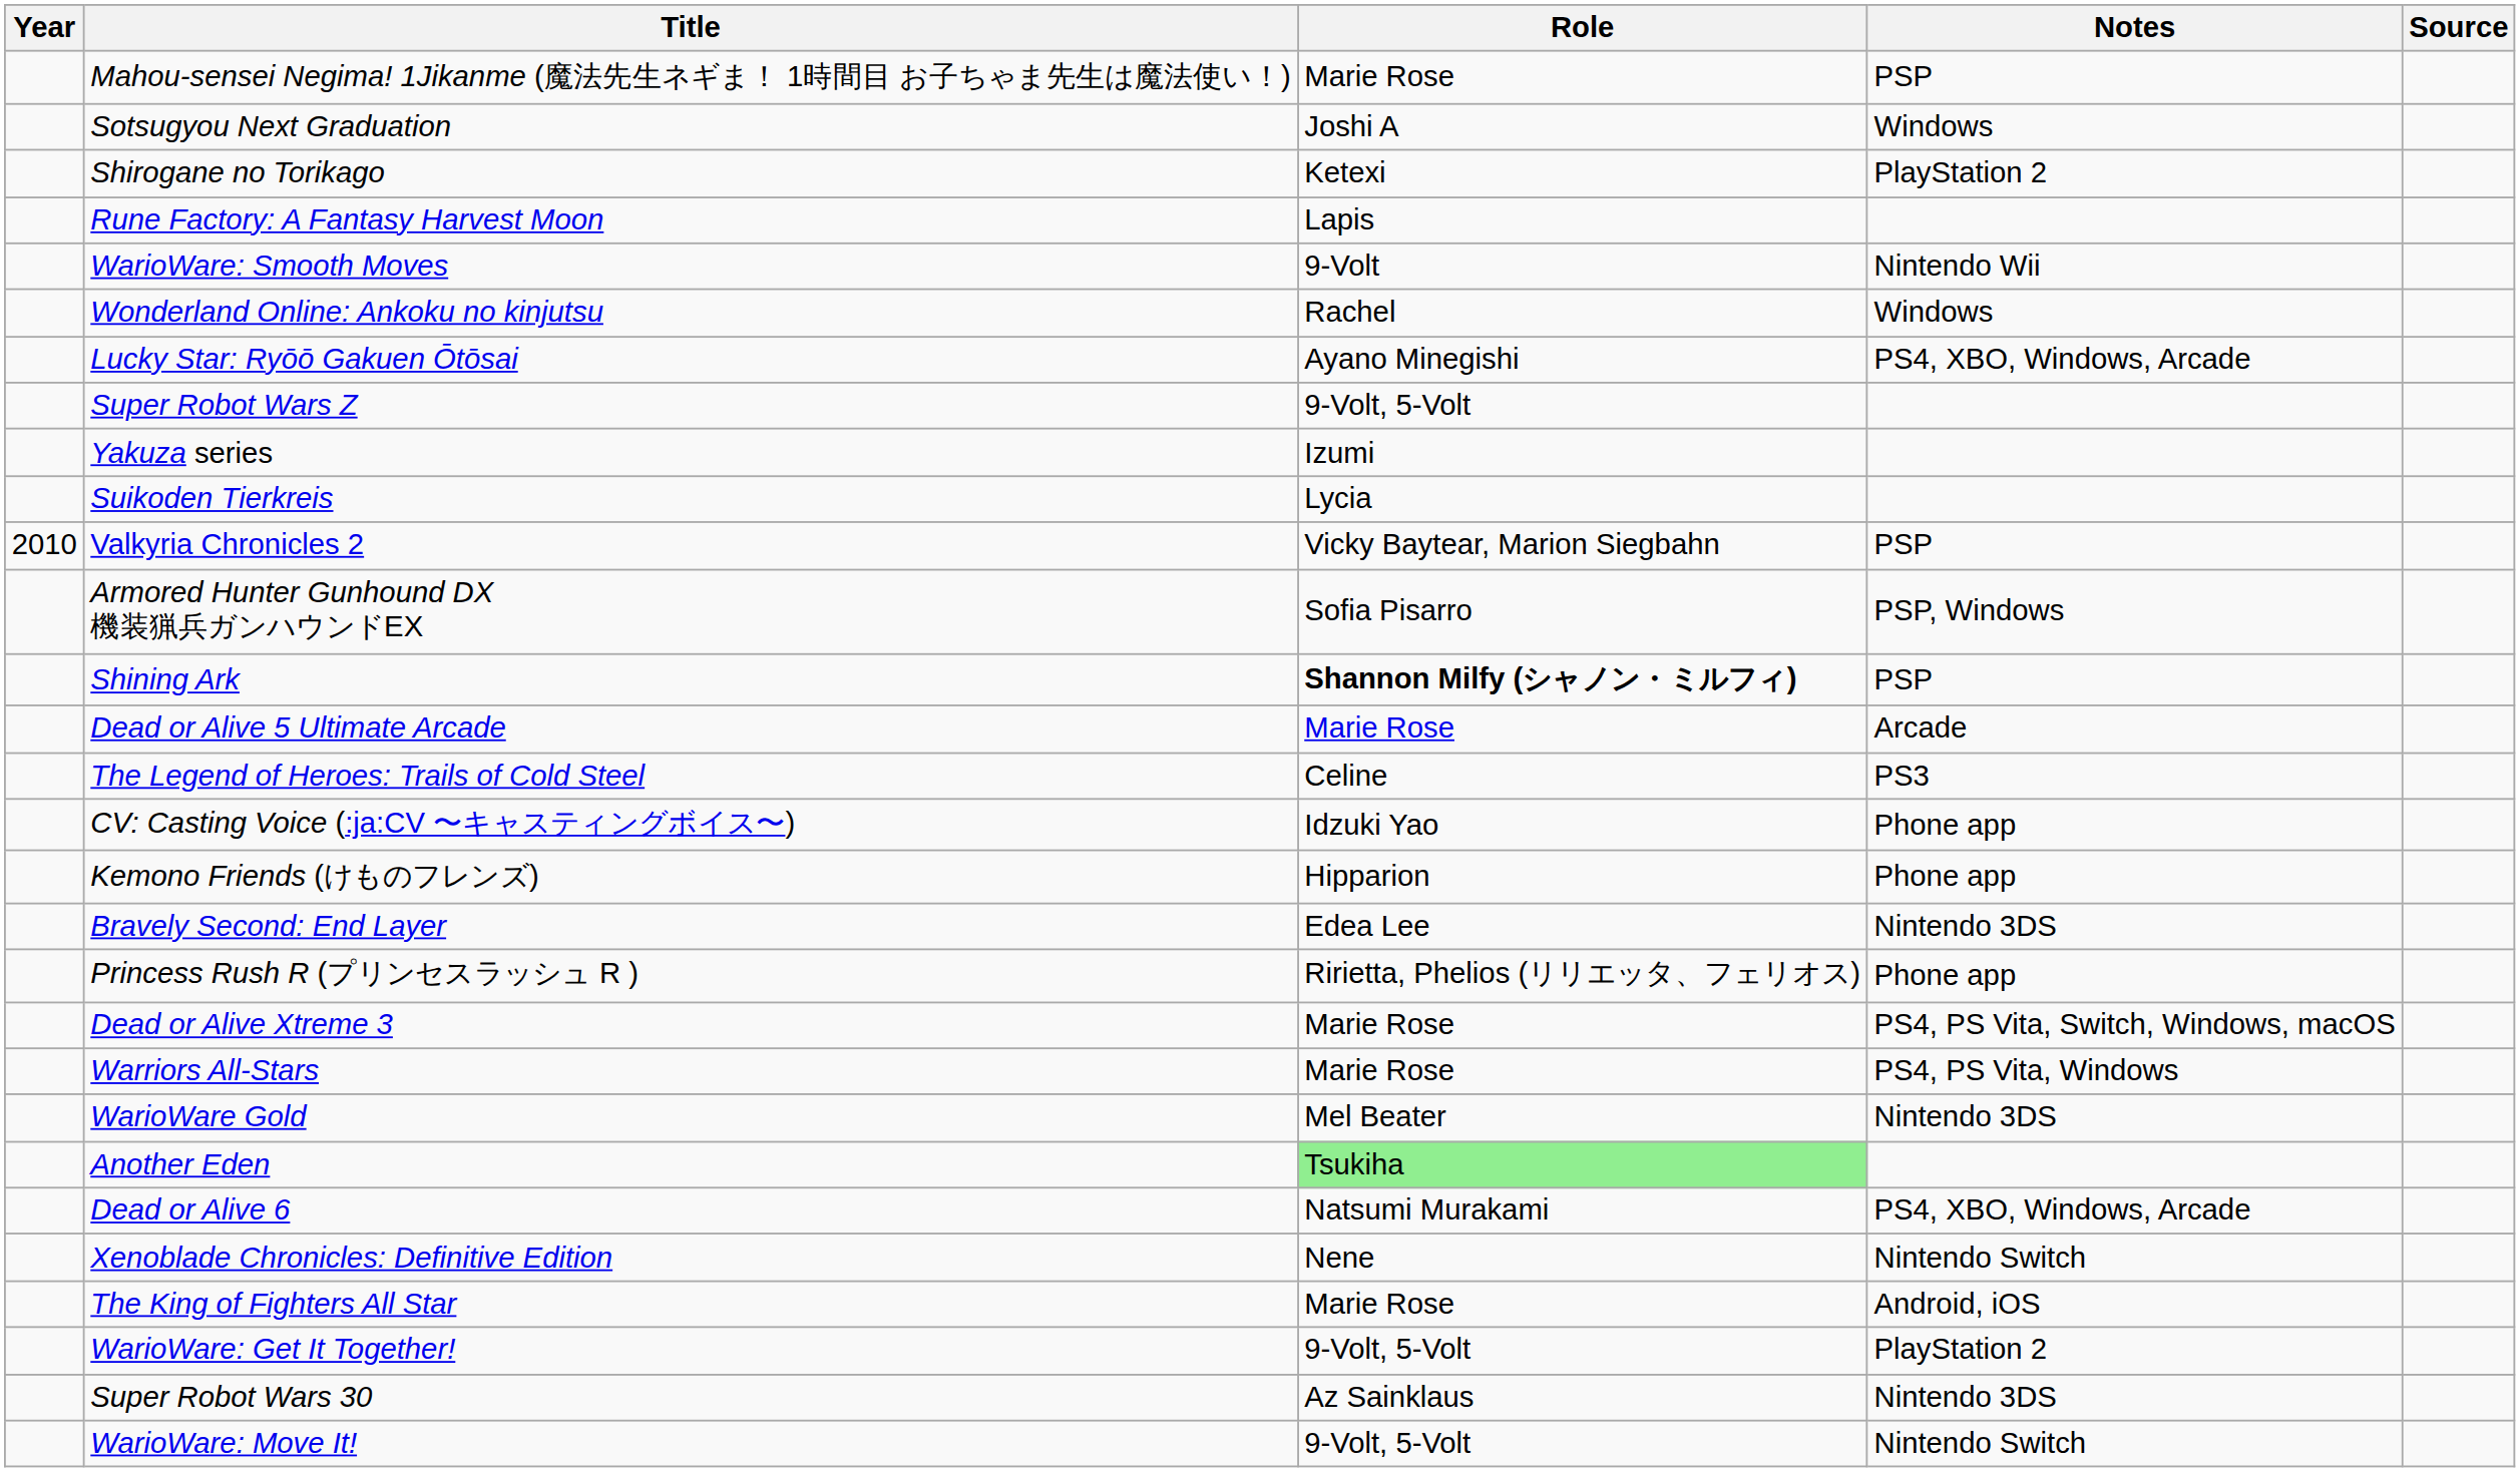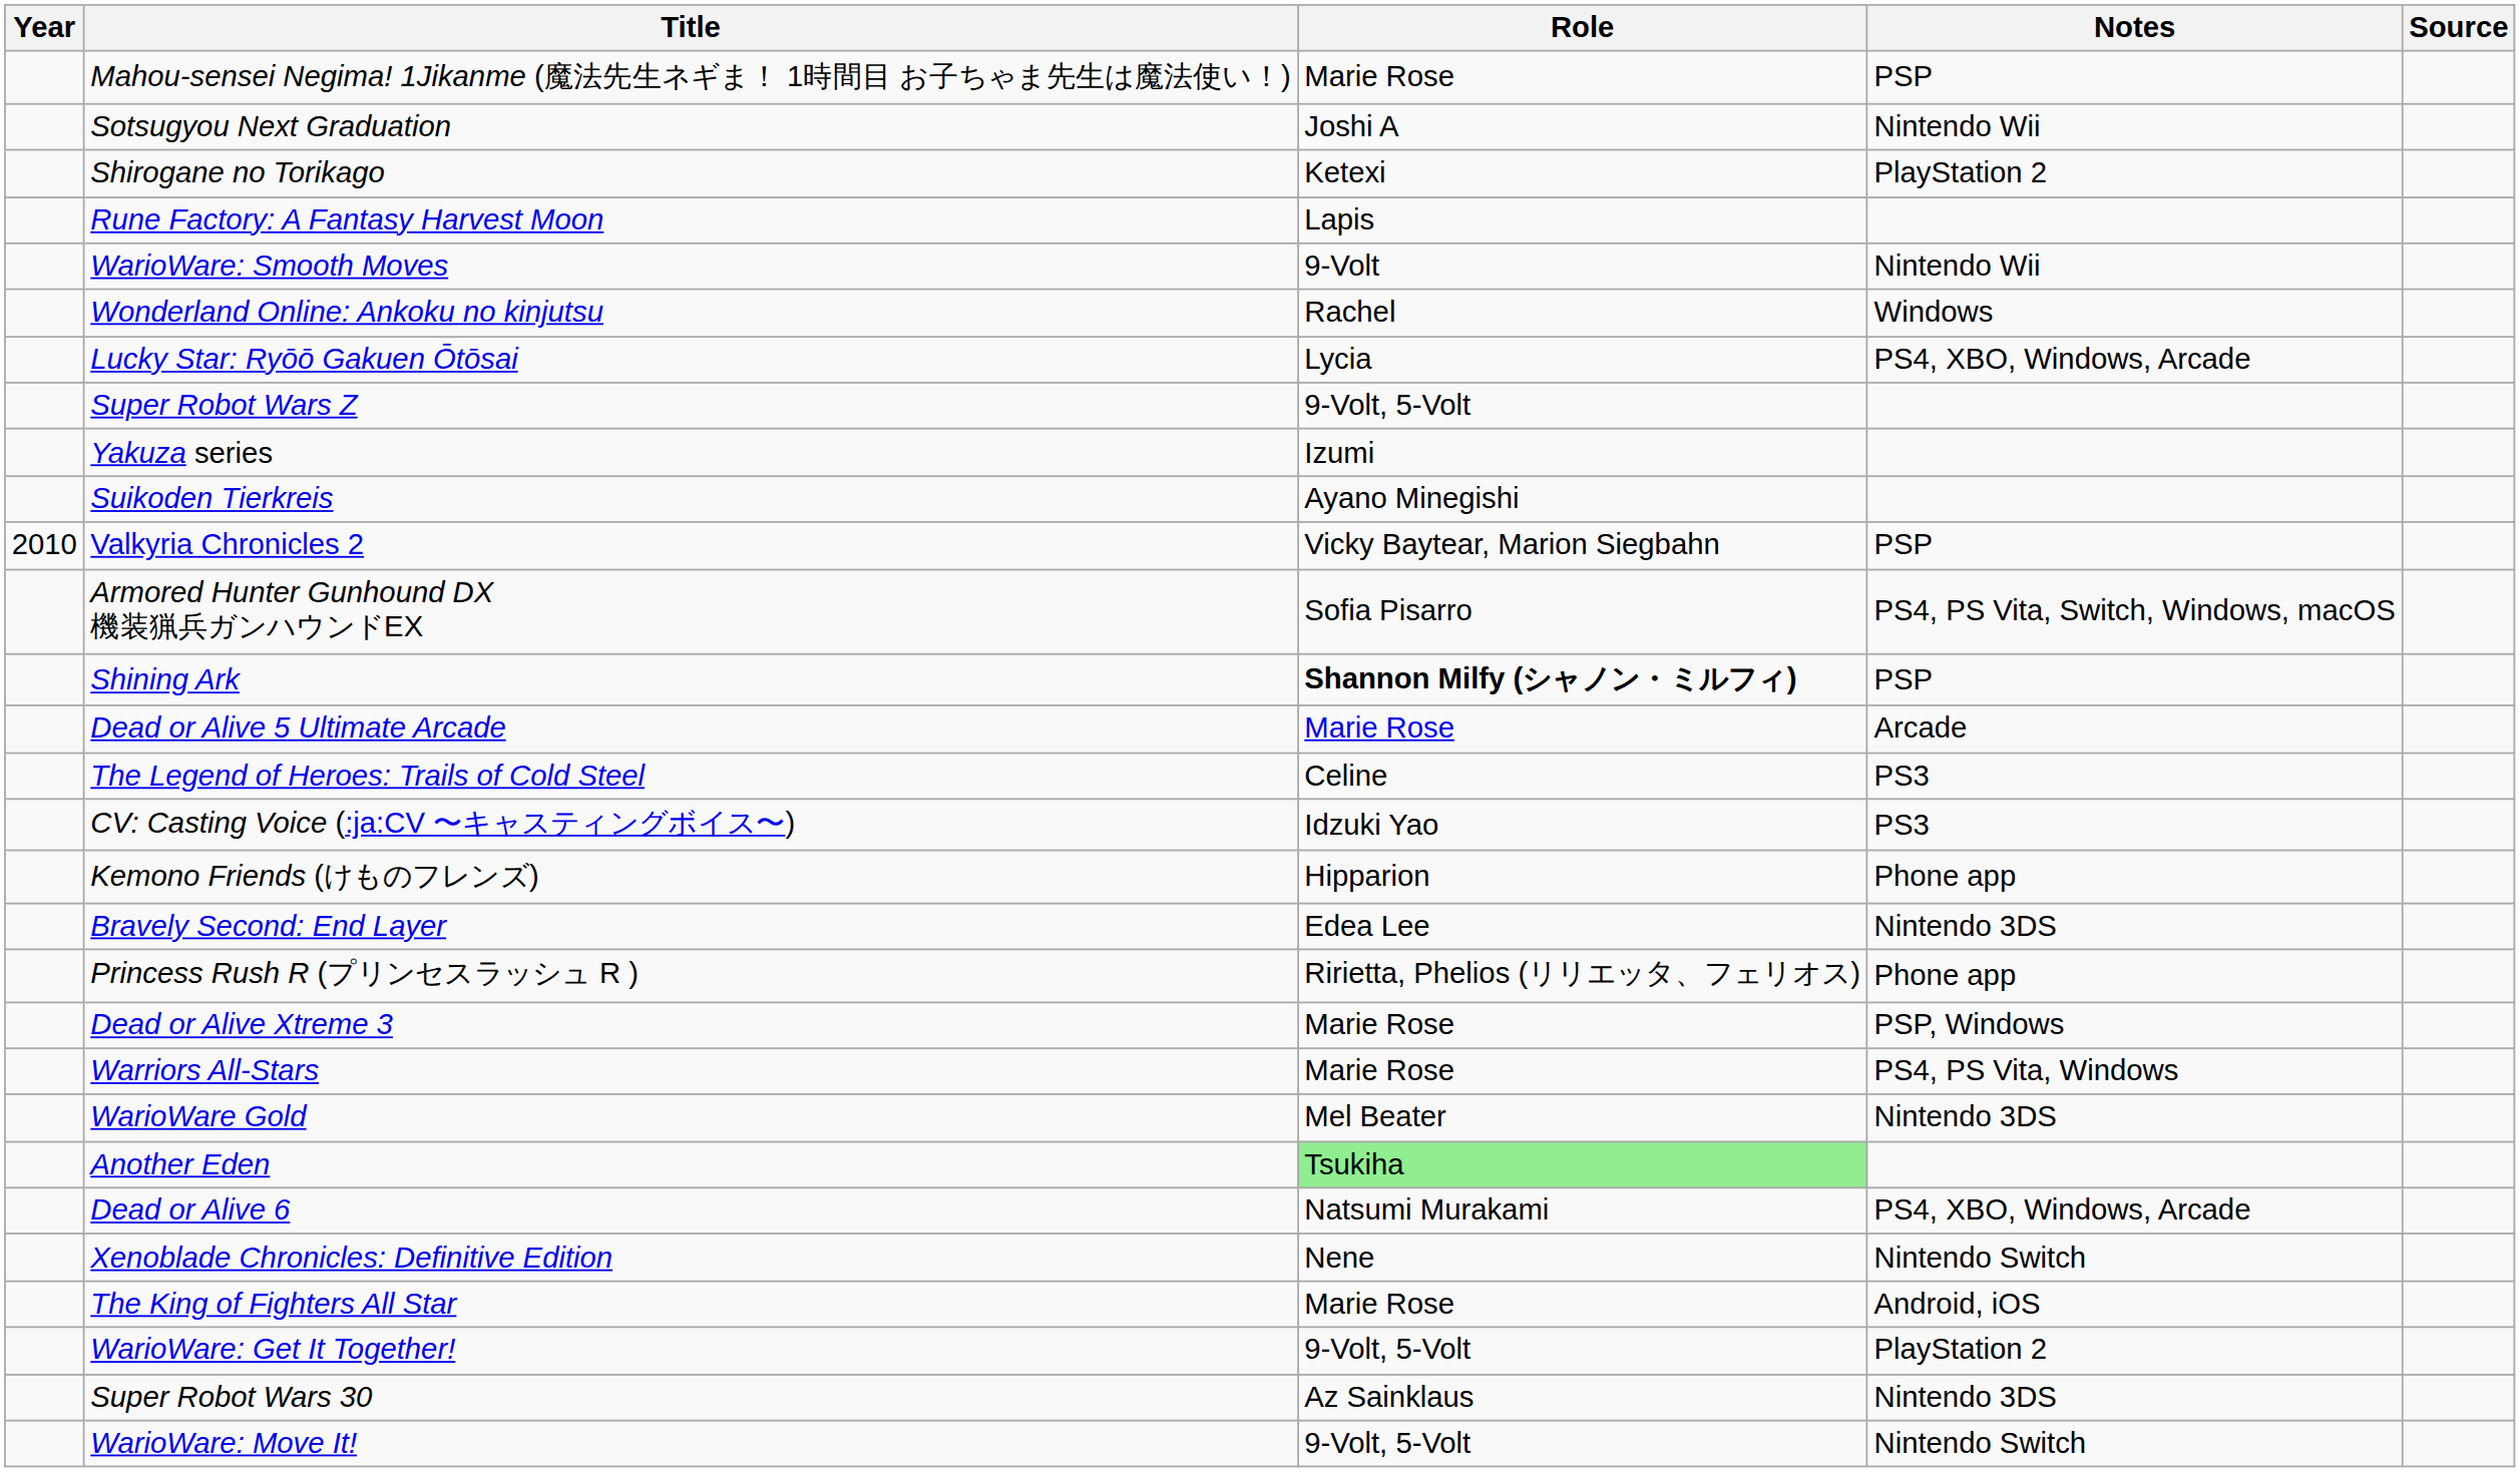 <table class="wikitable sortable plainrowheaders">
 <tr>
 <th>Year</th>
 <th>Title</th>
 <th>Role</th>
 <th class="unsortable">Notes</th>
 <th class="unsortable">Source</th>
 </tr>
 <tr>
 <td></td>
 <td><em>Mahou-sensei Negima! 1Jikanme</em> (魔法先生ネギま！ 1時間目 お子ちゃま先生は魔法使い！)</td>
 <td>Marie Rose</td>
 <td>PSP</td>
 <td></td>
 </tr>
 <tr>
 <td></td>
 <td><em>Sotsugyou Next Graduation</em></td>
 <td>Joshi A</td>
-<td>Windows</td>
+<td>Nintendo Wii</td>
 <td></td>
 </tr>
 <tr>
 <td></td>
 <td><em>Shirogane no Torikago</em></td>
 <td>Ketexi</td>
 <td>PlayStation 2</td>
 <td></td>
 </tr>
 <tr>
 <td></td>
 <td><em><a href='#'>Rune Factory: A Fantasy Harvest Moon</a></em></td>
 <td>Lapis</td>
 <td></td>
 <td></td>
 </tr>
 <tr>
 <td></td>
 <td><em><a href='#'>WarioWare: Smooth Moves</a></em></td>
 <td>9-Volt</td>
 <td>Nintendo Wii</td>
 <td></td>
 </tr>
 <tr>
 <td></td>
 <td><em><a href='#'>Wonderland Online: Ankoku no kinjutsu</a></em></td>
 <td>Rachel</td>
 <td>Windows</td>
 <td></td>
 </tr>
 <tr>
 <td></td>
 <td><em><a href='#'>Lucky Star: Ryōō Gakuen Ōtōsai</a></em></td>
-<td>Ayano Minegishi</td>
+<td>Lycia</td>
 <td>PS4, XBO, Windows, Arcade</td>
 <td></td>
 </tr>
 <tr>
 <td></td>
 <td><em><a href='#'>Super Robot Wars Z</a></em></td>
 <td>9-Volt, 5-Volt</td>
 <td></td>
 <td></td>
 </tr>
 <tr>
 <td></td>
 <td><em><a href='#'>Yakuza</a></em> series</td>
 <td>Izumi</td>
 <td></td>
 <td></td>
 </tr>
 <tr>
 <td></td>
 <td><em><a href='#'>Suikoden Tierkreis</a></em></td>
-<td>Lycia</td>
+<td>Ayano Minegishi</td>
 <td></td>
 <td></td>
 </tr>
 <tr>
 <td>2010</td>
 <td><a href='#'>Valkyria Chronicles 2</a></td>
 <td>Vicky Baytear, Marion Siegbahn</td>
 <td>PSP</td>
 <td></td>
 </tr>
 <tr>
 <td></td>
 <td><em>Armored Hunter Gunhound DX</em><br>機装猟兵ガンハウンドEX</td>
 <td>Sofia Pisarro</td>
-<td>PSP, Windows</td>
+<td>PS4, PS Vita, Switch, Windows, macOS</td>
 <td></td>
 </tr>
 <tr>
 <td></td>
 <td><em><a href='#'>Shining Ark</a></em></td>
 <td><strong>Shannon Milfy (シャノン・ミルフィ)</strong></td>
 <td>PSP</td>
 <td></td>
 </tr>
 <tr>
 <td></td>
 <td><em><a href='#'>Dead or Alive 5 Ultimate Arcade</a></em></td>
 <td><a href='#'>Marie Rose</a></td>
 <td>Arcade</td>
 <td></td>
 </tr>
 <tr>
 <td></td>
 <td><em><a href='#'>The Legend of Heroes: Trails of Cold Steel</a></em></td>
 <td>Celine</td>
 <td>PS3</td>
 <td></td>
 </tr>
 <tr>
 <td></td>
 <td><em>CV: Casting Voice</em> (<a href='#'>:ja:CV 〜キャスティングボイス〜</a>)</td>
 <td>Idzuki Yao </td>
-<td>Phone app</td>
+<td>PS3</td>
 <td></td>
 </tr>
 <tr>
 <td></td>
 <td><em>Kemono Friends</em> (けものフレンズ)</td>
 <td>Hipparion </td>
 <td>Phone app</td>
 <td></td>
 </tr>
 <tr>
 <td></td>
 <td><em><a href='#'>Bravely Second: End Layer</a></em></td>
 <td>Edea Lee</td>
 <td>Nintendo 3DS</td>
 <td></td>
 </tr>
 <tr>
 <td></td>
 <td><em>Princess Rush R</em> (プリンセスラッシュ R )</td>
 <td>Ririetta, Phelios (リリエッタ、フェリオス)</td>
 <td>Phone app</td>
 <td></td>
 </tr>
 <tr>
 <td></td>
 <td><em><a href='#'>Dead or Alive Xtreme 3</a></em></td>
 <td>Marie Rose</td>
-<td>PS4, PS Vita, Switch, Windows, macOS</td>
+<td>PSP, Windows</td>
 <td></td>
 </tr>
 <tr>
 <td></td>
 <td><em><a href='#'>Warriors All-Stars</a></em></td>
 <td>Marie Rose</td>
 <td>PS4, PS Vita, Windows</td>
 <td></td>
 </tr>
 <tr>
 <td></td>
 <td><em><a href='#'>WarioWare Gold</a></em></td>
 <td>Mel Beater</td>
 <td>Nintendo 3DS</td>
 <td></td>
 </tr>
 <tr>
 <td></td>
 <td><em><a href='#'>Another Eden</a></em></td>
 <td style="background: lightgreen;">Tsukiha</td>
 <td></td>
 <td></td>
 </tr>
 <tr>
 <td></td>
 <td><em><a href='#'>Dead or Alive 6</a></em></td>
 <td>Natsumi Murakami</td>
 <td>PS4, XBO, Windows, Arcade</td>
 <td></td>
 </tr>
 <tr>
 <td></td>
 <td><em><a href='#'>Xenoblade Chronicles: Definitive Edition</a></em></td>
 <td>Nene</td>
 <td>Nintendo Switch</td>
 <td></td>
 </tr>
 <tr>
 <td></td>
 <td><em><a href='#'>The King of Fighters All Star</a></em></td>
 <td>Marie Rose</td>
 <td>Android, iOS</td>
 <td></td>
 </tr>
 <tr>
 <td></td>
 <td><em><a href='#'>WarioWare: Get It Together!</a></em></td>
 <td>9-Volt, 5-Volt</td>
 <td>PlayStation 2</td>
 <td></td>
 </tr>
 <tr>
 <td></td>
 <td><em>Super Robot Wars 30</em></td>
 <td>Az Sainklaus</td>
 <td>Nintendo 3DS</td>
 <td></td>
 </tr>
 <tr>
 <td></td>
 <td><em><a href='#'>WarioWare: Move It!</a></em></td>
 <td>9-Volt, 5-Volt</td>
 <td>Nintendo Switch</td>
 <td></td>
 </tr>
 </table>
